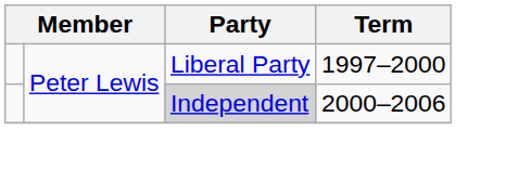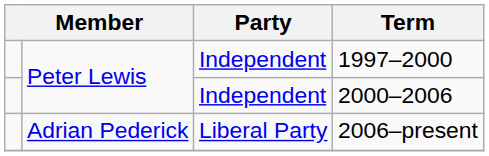 <table class="wikitable">
 <tr>
 <th colspan="2">Member</th>
 <th>Party</th>
 <th>Term</th>
 </tr>
 <tr>
 <td> </td>
 <td rowspan="2"><a href='#'>Peter Lewis</a></td>
-<td><a href='#'>Liberal Party</a></td>
+<td><a href='#'>Independent</a></td>
 <td>1997–2000</td>
 </tr>
 <tr>
 <td> </td>
-<td style="background: lightgrey;"><a href='#'>Independent</a></td>
+<td><a href='#'>Independent</a></td>
 <td>2000–2006</td>
+</tr>
+<tr>
+<td> </td>
+<td><a href='#'>Adrian Pederick</a></td>
+<td><a href='#'>Liberal Party</a></td>
+<td>2006–present</td>
 </tr>
 <tr>
 </tr>
 </table>
